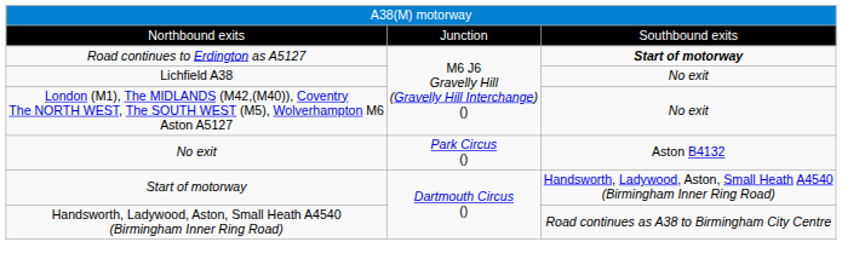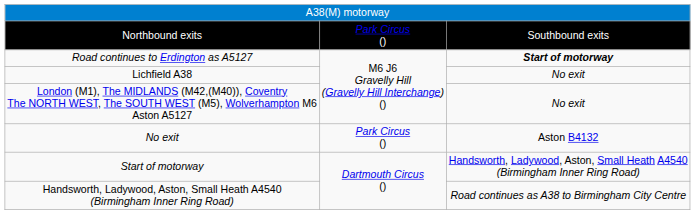 <table class="wikitable" style="margin-left:1em; margin-bottom: 1em;  border-collapse: collapse; " cellpadding="2" border="1">
 <tr align="center" bgcolor="0080d0" style="color: white;">
 <td colspan="3">A38(M) motorway</td>
 </tr>
 <tr align="center" bgcolor="000000" style="color: white">
 <td>Northbound exits</td>
-<td>Junction</td>
+<td><em><a href='#'>Park Circus</a></em><br>()</td>
 <td>Southbound exits</td>
 </tr>
 <tr align="center">
 <td><em>Road continues to <a href='#'>Erdington</a> as A5127 </em></td>
 <td rowspan="3">M6 J6<br><em>Gravelly Hill</em><br><em>(<a href='#'>Gravelly Hill Interchange</a>)</em><br>()</td>
 <td><strong><em>Start of motorway</em></strong></td>
 </tr>
 <tr align="center">
 <td>Lichfield A38</td>
 <td><em>No exit</em></td>
 </tr>
 <tr align="center">
 <td><a href='#'>London</a> (M1), <a href='#'>The MIDLANDS</a> (M42,(M40)), <a href='#'>Coventry</a><br><a href='#'>The NORTH WEST</a>, <a href='#'>The SOUTH WEST</a> (M5), <a href='#'>Wolverhampton</a> M6<br>Aston A5127</td>
 <td><em>No exit</em></td>
 </tr>
 <tr align="center">
 <td><em>No exit</em></td>
 <td><em><a href='#'>Park Circus</a></em><br>()</td>
 <td>Aston <a href='#'>B4132</a></td>
 </tr>
 <tr align="center">
 <td><em>Start of motorway</em></td>
 <td rowspan="2"><em><a href='#'>Dartmouth Circus</a></em><br>()</td>
 <td><a href='#'>Handsworth</a>, <a href='#'>Ladywood</a>, Aston, <a href='#'>Small Heath</a> <a href='#'>A4540</a><br><em>(Birmingham Inner Ring Road)</em></td>
 </tr>
 <tr align="center">
 <td>Handsworth, Ladywood, Aston, Small Heath A4540<br><em>(Birmingham Inner Ring Road)</em></td>
 <td><em>Road continues as A38 to Birmingham City Centre</em></td>
 </tr>
 </table>
